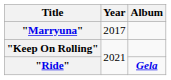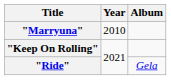 <table class="wikitable plainrowheaders" style="text-align:center;">
 <tr>
 <th>Title</th>
 <th>Year</th>
 <th>Album</th>
 </tr>
 <tr>
 <th scope="row">"<a href='#'>Marryuna</a>"<br></th>
-<td>2017</td>
+<td>2010</td>
 <td></td>
 </tr>
 <tr>
 <th scope="row">"Keep On Rolling"<br></th>
 <td rowspan="2">2021</td>
 <td></td>
 </tr>
 <tr>
 <th scope="row">"<a href='#'>Ride</a>"<br></th>
-<td><strong><em><a href='#'>Gela</a></em></strong></td>
+<td><em><a href='#'>Gela</a></em></td>
 </tr>
 </table>
